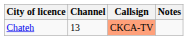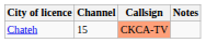 <table class="sortable wikitable">
 <tr>
 <th>City of licence</th>
 <th>Channel</th>
 <th>Callsign</th>
 <th>Notes</th>
 </tr>
 <tr>
 <td><a href='#'>Chateh</a></td>
-<td>13</td>
+<td>15</td>
 <td style="background: lightsalmon;">CKCA-TV</td>
 <td></td>
 </tr>
 </table>
